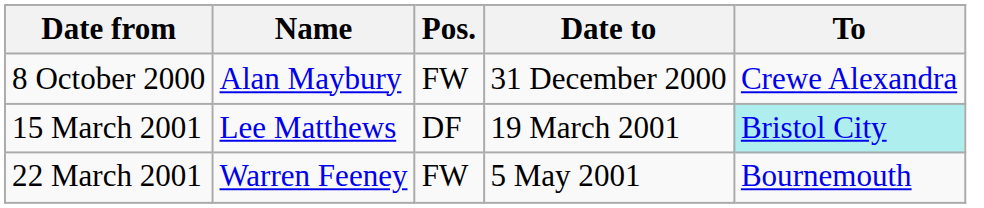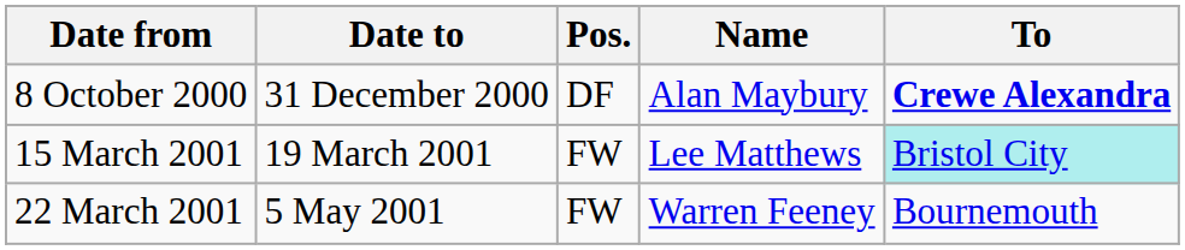 <table class="wikitable">
 <tr>
 <th>Date from</th>
+<th>Date to</th>
+<th>Pos.</th>
 <th>Name</th>
-<th>Pos.</th>
-<th>Date to</th>
 <th>To</th>
 </tr>
 <tr>
 <td>8 October 2000</td>
+<td>31 December 2000</td>
+<td>DF</td>
 <td> <a href='#'>Alan Maybury</a></td>
-<td>FW</td>
-<td>31 December 2000</td>
-<td> <a href='#'>Crewe Alexandra</a></td>
+<td><strong> <a href='#'>Crewe Alexandra</a></strong></td>
 </tr>
 <tr>
 <td>15 March 2001</td>
+<td>19 March 2001</td>
+<td>FW</td>
 <td> <a href='#'>Lee Matthews</a></td>
-<td>DF</td>
-<td>19 March 2001</td>
 <td style="background: paleturquoise;"> <a href='#'>Bristol City</a></td>
 </tr>
 <tr>
 <td>22 March 2001</td>
+<td>5 May 2001</td>
+<td>FW</td>
 <td> <a href='#'>Warren Feeney</a></td>
-<td>FW</td>
-<td>5 May 2001</td>
 <td> <a href='#'>Bournemouth</a></td>
 </tr>
 </table>
